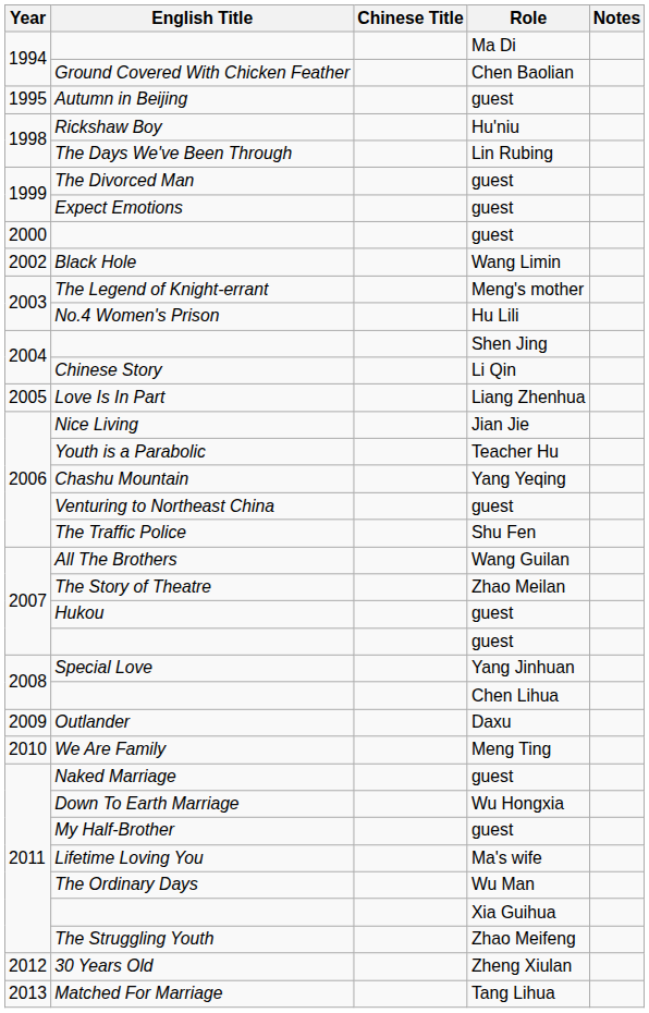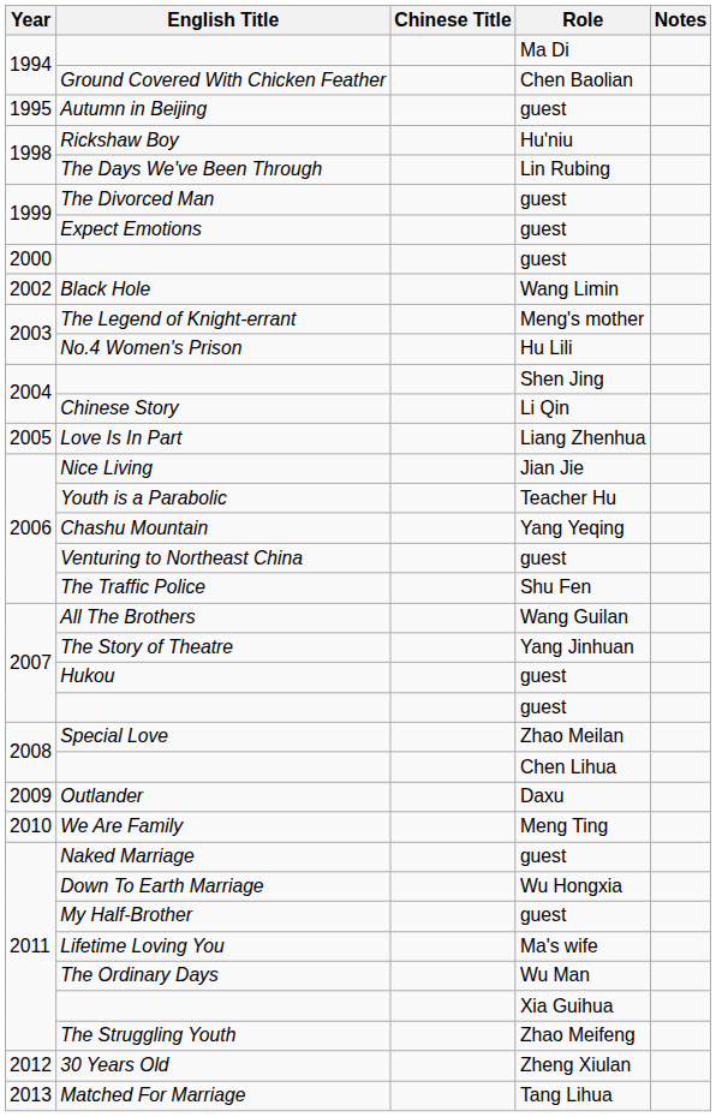 <table class="wikitable">
 <tr>
 <th>Year</th>
 <th>English Title</th>
 <th>Chinese Title</th>
 <th>Role</th>
 <th>Notes</th>
 </tr>
 <tr>
 <td rowspan="2">1994</td>
 <td><em> </em></td>
 <td></td>
 <td>Ma Di</td>
 <td></td>
 </tr>
 <tr>
 <td><em>Ground Covered With Chicken Feather</em></td>
 <td></td>
 <td>Chen Baolian</td>
 <td></td>
 </tr>
 <tr>
 <td>1995</td>
 <td><em>Autumn in Beijing</em></td>
 <td></td>
 <td>guest</td>
 <td></td>
 </tr>
 <tr>
 <td rowspan="2">1998</td>
 <td><em>Rickshaw Boy</em></td>
 <td></td>
 <td>Hu'niu</td>
 <td></td>
 </tr>
 <tr>
 <td><em>The Days We've Been Through</em></td>
 <td></td>
 <td>Lin Rubing</td>
 <td></td>
 </tr>
 <tr>
 <td rowspan="2">1999</td>
 <td><em>The Divorced Man</em></td>
 <td></td>
 <td>guest</td>
 <td></td>
 </tr>
 <tr>
 <td><em>Expect Emotions</em></td>
 <td></td>
 <td>guest</td>
 <td></td>
 </tr>
 <tr>
 <td>2000</td>
 <td></td>
 <td></td>
 <td>guest</td>
 <td></td>
 </tr>
 <tr>
 <td>2002</td>
 <td><em>Black Hole</em></td>
 <td></td>
 <td>Wang Limin</td>
 <td></td>
 </tr>
 <tr>
 <td rowspan="2">2003</td>
 <td><em>The Legend of Knight-errant</em></td>
 <td></td>
 <td>Meng's mother</td>
 <td></td>
 </tr>
 <tr>
 <td><em>No.4 Women's Prison</em></td>
 <td></td>
 <td>Hu Lili</td>
 <td></td>
 </tr>
 <tr>
 <td rowspan="2">2004</td>
 <td></td>
 <td></td>
 <td>Shen Jing</td>
 <td></td>
 </tr>
 <tr>
 <td><em>Chinese Story</em></td>
 <td></td>
 <td>Li Qin</td>
 <td></td>
 </tr>
 <tr>
 <td>2005</td>
 <td><em>Love Is In Part</em></td>
 <td></td>
 <td>Liang Zhenhua</td>
 <td></td>
 </tr>
 <tr>
 <td rowspan="5">2006</td>
 <td><em>Nice Living</em></td>
 <td></td>
 <td>Jian Jie</td>
 <td></td>
 </tr>
 <tr>
 <td><em>Youth is a Parabolic</em></td>
 <td></td>
 <td>Teacher Hu</td>
 <td></td>
 </tr>
 <tr>
 <td><em>Chashu Mountain</em></td>
 <td></td>
 <td>Yang Yeqing</td>
 <td></td>
 </tr>
 <tr>
 <td><em>Venturing to Northeast China</em></td>
 <td></td>
 <td>guest</td>
 <td></td>
 </tr>
 <tr>
 <td><em>The Traffic Police</em></td>
 <td></td>
 <td>Shu Fen</td>
 <td></td>
 </tr>
 <tr>
 <td rowspan="4">2007</td>
 <td><em>All The Brothers</em></td>
 <td></td>
 <td>Wang Guilan</td>
 <td></td>
 </tr>
 <tr>
 <td><em>The Story of Theatre</em></td>
 <td></td>
-<td>Zhao Meilan</td>
+<td>Yang Jinhuan</td>
 <td></td>
 </tr>
 <tr>
 <td><em>Hukou</em></td>
 <td></td>
 <td>guest</td>
 <td></td>
 </tr>
 <tr>
 <td></td>
 <td></td>
 <td>guest</td>
 <td></td>
 </tr>
 <tr>
 <td rowspan="2">2008</td>
 <td><em>Special Love</em></td>
 <td></td>
-<td>Yang Jinhuan</td>
+<td>Zhao Meilan</td>
 <td></td>
 </tr>
 <tr>
 <td></td>
 <td></td>
 <td>Chen Lihua</td>
 <td></td>
 </tr>
 <tr>
 <td>2009</td>
 <td><em>Outlander</em></td>
 <td></td>
 <td>Daxu</td>
 <td></td>
 </tr>
 <tr>
 <td>2010</td>
 <td><em>We Are Family</em></td>
 <td></td>
 <td>Meng Ting</td>
 <td></td>
 </tr>
 <tr>
 <td rowspan="7">2011</td>
 <td><em>Naked Marriage</em></td>
 <td></td>
 <td>guest</td>
 <td></td>
 </tr>
 <tr>
 <td><em>Down To Earth Marriage</em></td>
 <td></td>
 <td>Wu Hongxia</td>
 <td></td>
 </tr>
 <tr>
 <td><em>My Half-Brother</em></td>
 <td></td>
 <td>guest</td>
 <td></td>
 </tr>
 <tr>
 <td><em>Lifetime Loving You</em></td>
 <td></td>
 <td>Ma's wife</td>
 <td></td>
 </tr>
 <tr>
 <td><em>The Ordinary Days</em></td>
 <td></td>
 <td>Wu Man</td>
 <td></td>
 </tr>
 <tr>
 <td></td>
 <td></td>
 <td>Xia Guihua</td>
 <td></td>
 </tr>
 <tr>
 <td><em>The Struggling Youth</em></td>
 <td></td>
 <td>Zhao Meifeng</td>
 <td></td>
 </tr>
 <tr>
 <td>2012</td>
 <td><em>30 Years Old</em></td>
 <td></td>
 <td>Zheng Xiulan</td>
 <td></td>
 </tr>
 <tr>
 <td>2013</td>
 <td><em>Matched For Marriage</em></td>
 <td></td>
 <td>Tang Lihua</td>
 <td></td>
 </tr>
 </table>
